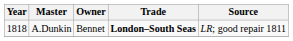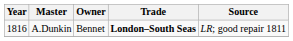 <table class=" wikitable">
 <tr>
 <th>Year</th>
 <th>Master</th>
 <th>Owner</th>
 <th>Trade</th>
 <th>Source</th>
 </tr>
 <tr>
-<td>1818</td>
+<td>1816</td>
 <td>A.Dunkin</td>
 <td>Bennet</td>
 <td><strong>London–South Seas</strong></td>
 <td><em>LR</em>; good repair 1811</td>
 </tr>
 <tr>
 </tr>
 </table>
